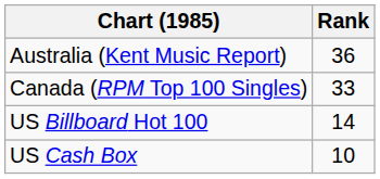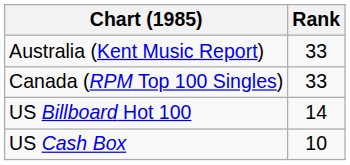 <table class="wikitable sortable">
 <tr>
 <th>Chart (1985)</th>
 <th>Rank</th>
 </tr>
 <tr>
 <td>Australia (<a href='#'>Kent Music Report</a>)</td>
-<td align="center">36</td>
+<td align="center">33</td>
 </tr>
 <tr>
 <td>Canada (<a href='#'><em>RPM</em> Top 100 Singles</a>)</td>
 <td align="center">33</td>
 </tr>
 <tr>
 <td>US <a href='#'><em>Billboard</em> Hot 100</a></td>
 <td align="center">14</td>
 </tr>
 <tr>
 <td>US <a href='#'><em>Cash Box</em></a></td>
 <td align="center">10</td>
 </tr>
 </table>
